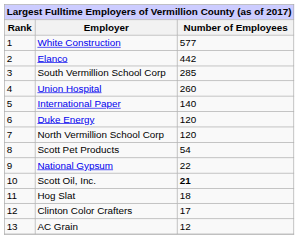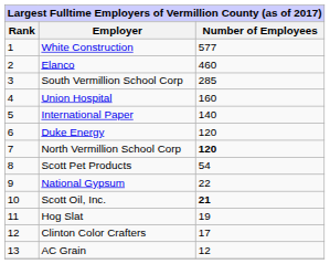 <table class="collapsible sortable wikitable" border="1" style="font-size:92%;">
 <tr>
 <th colspan="3" style="background: #ccf">Largest Fulltime Employers of Vermillion County (as of 2017)</th>
 </tr>
 <tr>
 <th>Rank</th>
 <th>Employer</th>
 <th data-sort-type="number">Number of Employees</th>
 </tr>
 <tr>
 <td>1</td>
 <td><a href='#'>White Construction</a></td>
 <td>577</td>
 </tr>
 <tr>
 <td>2</td>
 <td><a href='#'>Elanco</a></td>
-<td>442</td>
+<td>460</td>
 </tr>
 <tr>
 <td>3</td>
 <td>South Vermillion School Corp</td>
 <td>285</td>
 </tr>
 <tr>
 <td>4</td>
 <td><a href='#'>Union Hospital</a></td>
-<td>260</td>
+<td>160</td>
 </tr>
 <tr>
 <td>5</td>
 <td><a href='#'>International Paper</a></td>
 <td>140</td>
 </tr>
 <tr>
 <td>6</td>
 <td><a href='#'>Duke Energy</a></td>
 <td>120</td>
 </tr>
 <tr>
 <td>7</td>
 <td>North Vermillion School Corp</td>
-<td>120</td>
+<td><strong>120</strong></td>
 </tr>
 <tr>
 <td>8</td>
 <td>Scott Pet Products</td>
 <td>54</td>
 </tr>
 <tr>
 <td>9</td>
 <td><a href='#'>National Gypsum</a></td>
 <td>22</td>
 </tr>
 <tr>
 <td>10</td>
 <td>Scott Oil, Inc.</td>
 <td><strong>21</strong></td>
 </tr>
 <tr>
 <td>11</td>
 <td>Hog Slat</td>
-<td>18</td>
+<td>19</td>
 </tr>
 <tr>
 <td>12</td>
 <td>Clinton Color Crafters</td>
 <td>17</td>
 </tr>
 <tr>
 <td>13</td>
 <td>AC Grain</td>
 <td>12</td>
 </tr>
 <tr>
 </tr>
 </table>
